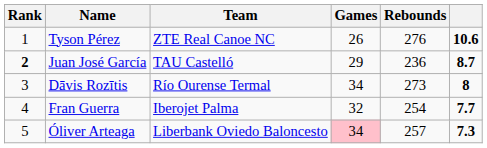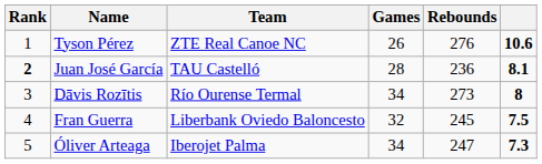 <table class="wikitable" style="text-align: center;">
 <tr>
 <th>Rank</th>
 <th>Name</th>
 <th>Team</th>
 <th>Games</th>
 <th>Rebounds</th>
 <th></th>
 </tr>
 <tr>
 <td>1</td>
 <td style="text-align:left;"> <a href='#'>Tyson Pérez</a></td>
 <td style="text-align:left;"><a href='#'>ZTE Real Canoe NC</a></td>
 <td>26</td>
 <td>276</td>
 <td><strong>10.6</strong></td>
 </tr>
 <tr>
 <td><strong>2</strong></td>
 <td style="text-align:left;"> <a href='#'>Juan José García</a></td>
 <td style="text-align:left;"><a href='#'>TAU Castelló</a></td>
-<td>29</td>
+<td>28</td>
 <td>236</td>
-<td><strong>8.7</strong></td>
+<td><strong>8.1</strong></td>
 </tr>
 <tr>
 <td>3</td>
 <td style="text-align:left;"> <a href='#'>Dāvis Rozītis</a></td>
 <td style="text-align:left;"><a href='#'>Río Ourense Termal</a></td>
 <td>34</td>
 <td>273</td>
 <td><strong>8</strong></td>
 </tr>
 <tr>
 <td>4</td>
 <td style="text-align:left;"> <a href='#'>Fran Guerra</a></td>
-<td style="text-align:left;"><a href='#'>Iberojet Palma</a></td>
+<td style="text-align:left;"><a href='#'>Liberbank Oviedo Baloncesto</a></td>
 <td>32</td>
-<td>254</td>
-<td><strong>7.7</strong></td>
+<td>245</td>
+<td><strong>7.5</strong></td>
 </tr>
 <tr>
 <td>5</td>
 <td style="text-align:left;"> <a href='#'>Óliver Arteaga</a></td>
-<td style="text-align:left;"><a href='#'>Liberbank Oviedo Baloncesto</a></td>
-<td style="background: pink;">34</td>
-<td>257</td>
+<td style="text-align:left;"><a href='#'>Iberojet Palma</a></td>
+<td>34</td>
+<td>247</td>
 <td><strong>7.3</strong></td>
 </tr>
 </table>
